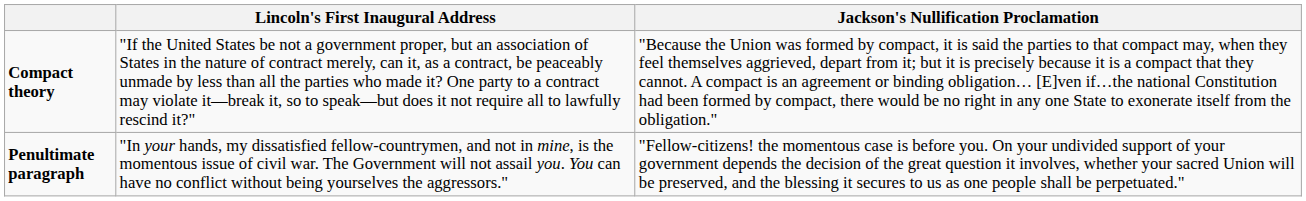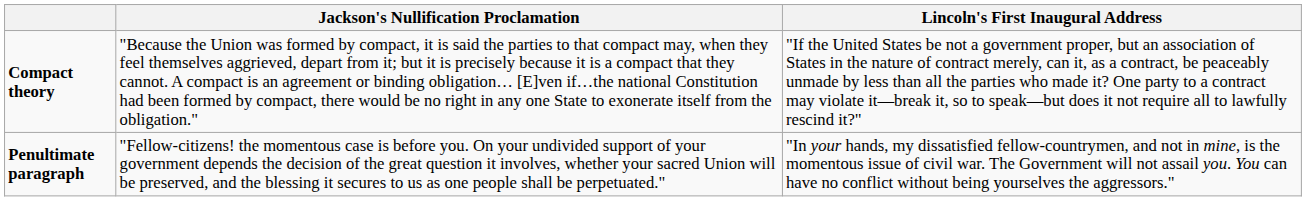 <table class="wikitable">
 <tr>
 <th></th>
+<th>Jackson's Nullification Proclamation</th>
 <th>Lincoln's First Inaugural Address</th>
-<th>Jackson's Nullification Proclamation</th>
 </tr>
 <tr>
 <td><strong>Compact theory</strong></td>
+<td>"Because the Union was formed by compact, it is said the parties to that compact may, when they feel themselves aggrieved, depart from it; but it is precisely because it is a compact that they cannot. A compact is an agreement or binding obligation… [E]ven if…the national Constitution had been formed by compact, there would be no right in any one State to exonerate itself from the obligation."</td>
 <td>"If the United States be not a government proper, but an association of States in the nature of contract merely, can it, as a contract, be peaceably unmade by less than all the parties who made it? One party to a contract may violate it—break it, so to speak—but does it not require all to lawfully rescind it?"</td>
-<td>"Because the Union was formed by compact, it is said the parties to that compact may, when they feel themselves aggrieved, depart from it; but it is precisely because it is a compact that they cannot. A compact is an agreement or binding obligation… [E]ven if…the national Constitution had been formed by compact, there would be no right in any one State to exonerate itself from the obligation."</td>
 </tr>
 <tr>
 <td><strong>Penultimate paragraph</strong></td>
+<td>"Fellow-citizens! the momentous case is before you. On your undivided support of your government depends the decision of the great question it involves, whether your sacred Union will be preserved, and the blessing it secures to us as one people shall be perpetuated."</td>
 <td>"In <em>your</em> hands, my dissatisfied fellow-countrymen, and not in <em>mine</em>, is the momentous issue of civil war. The Government will not assail <em>you</em>. <em>You</em> can have no conflict without being yourselves the aggressors."</td>
-<td>"Fellow-citizens! the momentous case is before you. On your undivided support of your government depends the decision of the great question it involves, whether your sacred Union will be preserved, and the blessing it secures to us as one people shall be perpetuated."</td>
 </tr>
 </table>
